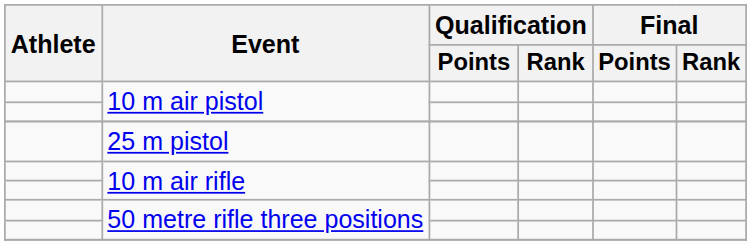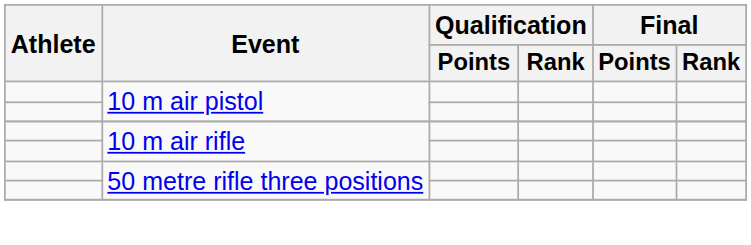 <table class=wikitable style=font-size:90%;text-align:center>
 <tr>
 <th rowspan=2>Athlete</th>
 <th rowspan=2>Event</th>
 <th colspan=2>Qualification</th>
 <th colspan=2>Final</th>
 </tr>
 <tr style=font-size:95%>
 <th>Points</th>
 <th>Rank</th>
 <th>Points</th>
 <th>Rank</th>
 </tr>
 <tr>
 <td align=left></td>
 <td align=left rowspan=2><a href='#'>10 m air pistol</a></td>
 <td></td>
 <td></td>
 <td></td>
 <td></td>
 </tr>
 <tr>
 <td align=left></td>
 <td></td>
 <td></td>
 <td></td>
 <td></td>
 </tr>
 <tr>
-</tr>
-<tr>
-<td align=left></td>
-<td align=left><a href='#'>25 m pistol</a></td>
-<td></td>
-<td></td>
-<td></td>
-<td></td>
 </tr>
 <tr>
 <td align=left></td>
 <td align=left rowspan=2><a href='#'>10 m air rifle</a></td>
 <td></td>
 <td></td>
 <td></td>
 <td></td>
 </tr>
 <tr>
 <td align=left></td>
 <td></td>
 <td></td>
 <td></td>
 <td></td>
 </tr>
 <tr>
 <td align=left></td>
 <td align=left rowspan=2><a href='#'>50 metre rifle three positions</a></td>
 <td></td>
 <td></td>
 <td></td>
 <td></td>
 </tr>
 <tr>
 <td align=left></td>
 <td></td>
 <td></td>
 <td></td>
 <td></td>
 </tr>
 <tr>
 </tr>
 </table>
